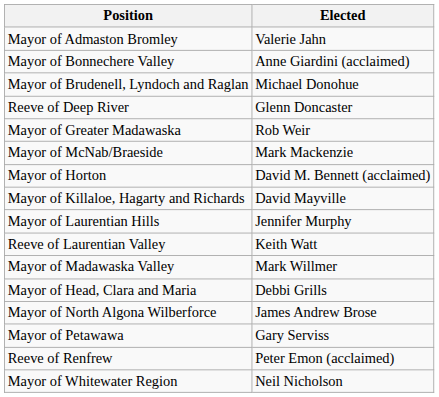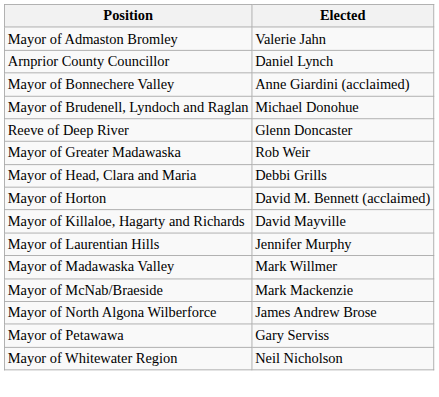 <table class="wikitable">
 <tr>
 <th>Position</th>
 <th>Elected</th>
 </tr>
 <tr>
 <td>Mayor of Admaston Bromley</td>
 <td>Valerie Jahn</td>
+</tr>
+<tr>
+<td>Arnprior County Councillor</td>
+<td>Daniel Lynch</td>
 </tr>
 <tr>
 <td>Mayor of Bonnechere Valley</td>
 <td>Anne Giardini (acclaimed)</td>
 </tr>
 <tr>
 <td>Mayor of Brudenell, Lyndoch and Raglan</td>
 <td>Michael Donohue</td>
 </tr>
 <tr>
 <td>Reeve of Deep River</td>
 <td>Glenn Doncaster</td>
 </tr>
 <tr>
 <td>Mayor of Greater Madawaska</td>
 <td>Rob Weir</td>
 </tr>
 <tr>
-<td>Mayor of McNab/Braeside</td>
-<td>Mark Mackenzie</td>
+<td>Mayor of Head, Clara and Maria</td>
+<td>Debbi Grills</td>
 </tr>
 <tr>
 <td>Mayor of Horton</td>
 <td>David M. Bennett (acclaimed)</td>
 </tr>
 <tr>
 <td>Mayor of Killaloe, Hagarty and Richards</td>
 <td>David Mayville</td>
 </tr>
 <tr>
 <td>Mayor of Laurentian Hills</td>
 <td>Jennifer Murphy</td>
 </tr>
 <tr>
-<td>Reeve of Laurentian Valley</td>
-<td>Keith Watt</td>
-</tr>
-<tr>
 <td>Mayor of Madawaska Valley</td>
 <td>Mark Willmer</td>
 </tr>
 <tr>
-<td>Mayor of Head, Clara and Maria</td>
-<td>Debbi Grills</td>
+<td>Mayor of McNab/Braeside</td>
+<td>Mark Mackenzie</td>
 </tr>
 <tr>
 <td>Mayor of North Algona Wilberforce</td>
 <td>James Andrew Brose</td>
 </tr>
 <tr>
 <td>Mayor of Petawawa</td>
 <td>Gary Serviss</td>
 </tr>
 <tr>
-<td>Reeve of Renfrew</td>
-<td>Peter Emon (acclaimed)</td>
-</tr>
-<tr>
 <td>Mayor of Whitewater Region</td>
 <td>Neil Nicholson</td>
 </tr>
 </table>
